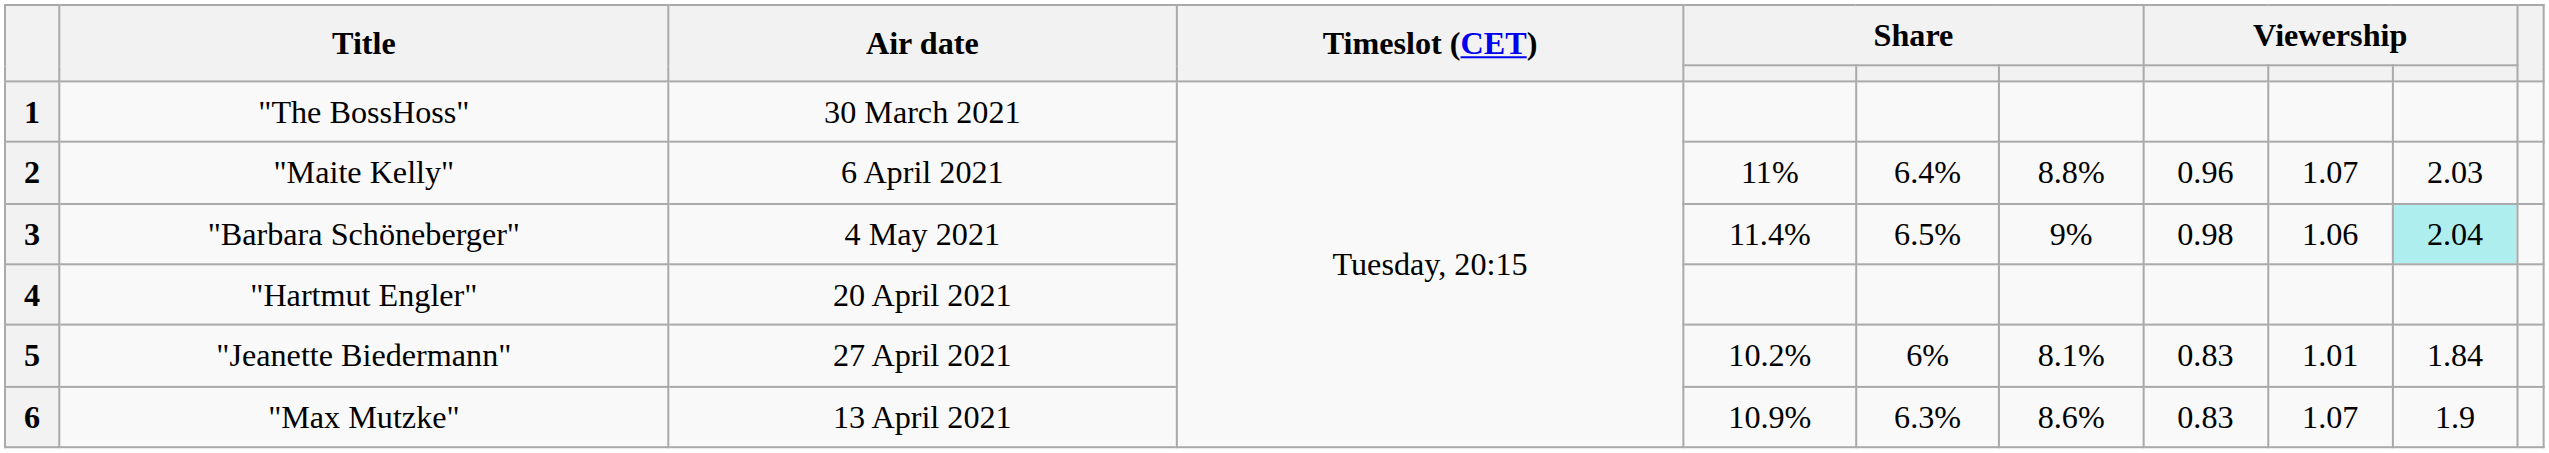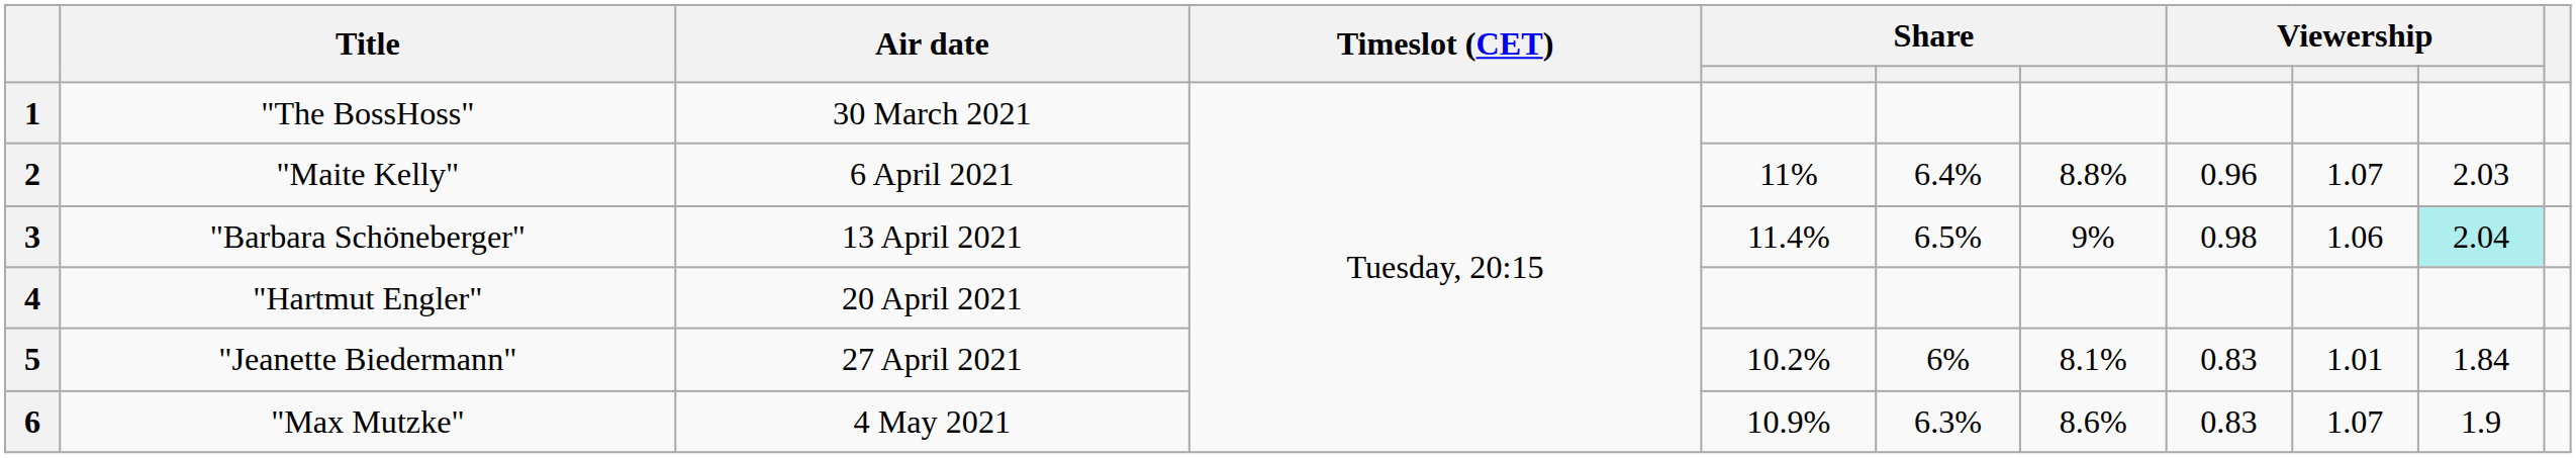 <table class="sortable wikitable plainrowheaders mw-collapsible" style=" text-align:center; line-height:23px; width:100%;">
 <tr>
 <th rowspan=2 class="unsortable"></th>
 <th rowspan=2 width=24% class="unsortable">Title</th>
 <th rowspan=2 width=20% class="unsortable">Air date</th>
 <th rowspan=2 width=20% class="unsortable">Timeslot (<a href='#'>CET</a>)</th>
 <th colspan=3>Share</th>
 <th colspan=3>Viewership</th>
 <th rowspan=2 class="unsortable"></th>
 </tr>
 <tr>
 <th></th>
 <th></th>
 <th></th>
 <th></th>
 <th></th>
 <th></th>
 </tr>
 <tr>
 <th>1</th>
 <td>"The BossHoss"</td>
 <td>30 March 2021</td>
 <td rowspan="6">Tuesday, 20:15</td>
 <td></td>
 <td></td>
 <td></td>
 <td></td>
 <td></td>
 <td></td>
 <td></td>
 </tr>
 <tr>
 <th>2</th>
 <td>"Maite Kelly"</td>
 <td>6 April 2021</td>
 <td>11%</td>
 <td>6.4%</td>
 <td>8.8%</td>
 <td>0.96</td>
 <td>1.07</td>
 <td>2.03</td>
 <td></td>
 </tr>
 <tr>
 <th>3</th>
 <td>"Barbara Schöneberger"</td>
-<td>4 May 2021</td>
+<td>13 April 2021</td>
 <td>11.4%</td>
 <td>6.5%</td>
 <td>9%</td>
 <td>0.98</td>
 <td>1.06</td>
 <td style="background: paleturquoise;">2.04</td>
 <td></td>
 </tr>
 <tr>
 <th>4</th>
 <td>"Hartmut Engler"</td>
 <td>20 April 2021</td>
 <td></td>
 <td></td>
 <td></td>
 <td></td>
 <td></td>
 <td></td>
 <td></td>
 </tr>
 <tr>
 <th>5</th>
 <td>"Jeanette Biedermann"</td>
 <td>27 April 2021</td>
 <td>10.2%</td>
 <td>6%</td>
 <td>8.1%</td>
 <td>0.83</td>
 <td>1.01</td>
 <td>1.84</td>
 <td></td>
 </tr>
 <tr>
 <th>6</th>
 <td>"Max Mutzke"</td>
-<td>13 April 2021</td>
+<td>4 May 2021</td>
 <td>10.9%</td>
 <td>6.3%</td>
 <td>8.6%</td>
 <td>0.83</td>
 <td>1.07</td>
 <td>1.9</td>
 <td></td>
 </tr>
 </table>
